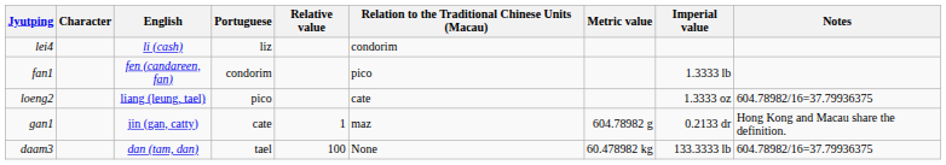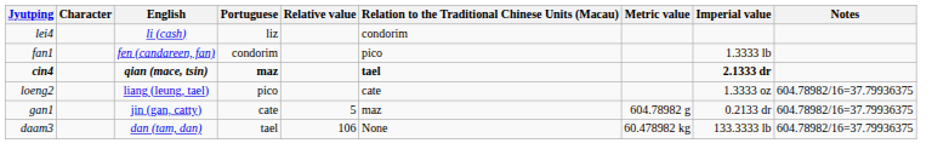 <table class="wikitable">
 <tr>
 <th><a href='#'>Jyutping</a></th>
 <th>Character</th>
 <th>English</th>
 <th>Portuguese</th>
 <th>Relative value</th>
 <th>Relation to the Traditional Chinese Units (Macau)</th>
 <th>Metric value</th>
 <th>Imperial value</th>
 <th>Notes</th>
 </tr>
 <tr>
 <td align="right"><em>lei4</em></td>
 <td align="right"></td>
 <td align="center"><em><a href='#'>li (cash)</a></em></td>
 <td align=right>liz</td>
 <td align=right></td>
 <td> condorim</td>
 <td align="right"></td>
 <td align=right></td>
 <td align=left></td>
 </tr>
 <tr>
 <td align="right"><em>fan1</em></td>
 <td align="right"></td>
 <td align="center"><em><a href='#'>fen (candareen, fan)</a></em></td>
 <td align=right>condorim</td>
 <td align=right></td>
 <td> pico</td>
 <td align="right"></td>
 <td align=right>1.3333 lb</td>
 <td align=left></td>
 </tr>
 <tr>
+<td align="right"><strong><em>cin4</em></strong></td>
+<td align="right"><strong></strong></td>
+<td align="center"><strong><em>qian (mace, tsin)</em></strong></td>
+<td align=right><strong>maz</strong></td>
+<td align=right><strong></strong></td>
+<td><strong> tael</strong></td>
+<td align="right"><strong></strong></td>
+<td align=right><strong>2.1333 dr</strong></td>
+<td align=left></td>
+</tr>
+<tr>
 <td align="right"><em>loeng2</em></td>
 <td align="right"></td>
 <td align="center"><a href='#'>liang (leung, tael)</a></td>
 <td align=right>pico</td>
 <td align=right></td>
 <td> cate</td>
 <td align="right"></td>
 <td align=right>1.3333 oz</td>
 <td align=left>604.78982/16=37.79936375</td>
 </tr>
 <tr>
 <td align="right"><em>gan1</em></td>
 <td align="right"></td>
 <td align="center"><a href='#'>jin (gan, catty)</a></td>
 <td align=right>cate</td>
-<td align=right>1</td>
+<td align=right>5</td>
 <td> maz</td>
 <td align="right">604.78982 g</td>
 <td align=right>0.2133 dr</td>
-<td align=left>Hong Kong and Macau share the definition.</td>
+<td align=left>604.78982/16=37.79936375</td>
 </tr>
 <tr>
 <td align="right"><em>daam3</em></td>
 <td align="right"></td>
 <td align="center"><em><a href='#'>dan (tam, dan)</a></em></td>
 <td align=right>tael</td>
-<td align=right>100</td>
+<td align=right>106</td>
 <td>None</td>
 <td align="right">60.478982 kg</td>
 <td align=right>133.3333 lb</td>
 <td align=left>604.78982/16=37.79936375</td>
 </tr>
 </table>
